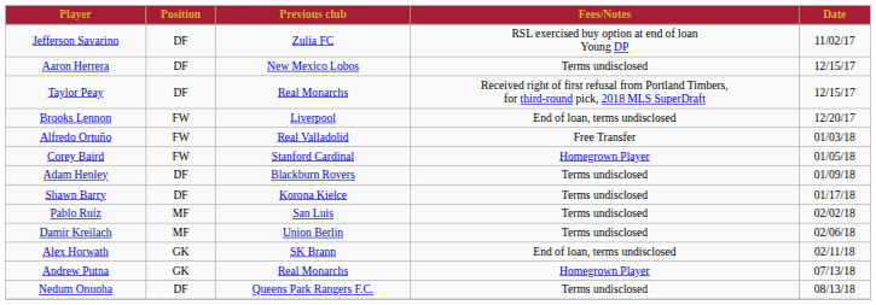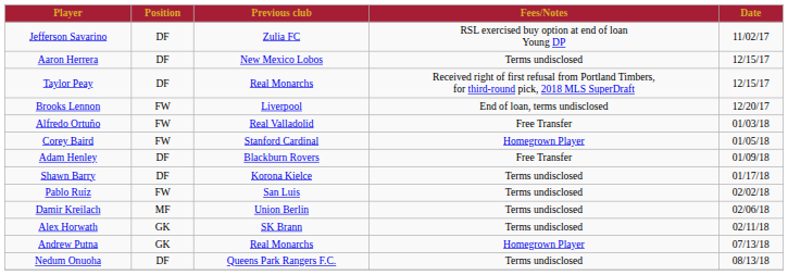 <table class="wikitable sortable" style="width:90%; text-align:center; font-size:95%;">
 <tr>
 <th style="background:#A51E36; color:#DAAC27; text-align:center;"><strong>Player </strong></th>
 <th style="background:#A51E36; color:#DAAC27; text-align:center;"><strong>Position </strong></th>
 <th style="background:#A51E36; color:#DAAC27; text-align:center;"><strong>Previous club</strong></th>
 <th style="background:#A51E36; color:#DAAC27; text-align:center;"><strong>Fees/Notes </strong></th>
 <th style="background:#A51E36; color:#DAAC27; text-align:center;"><strong>Date</strong></th>
 </tr>
 <tr>
 <td> <a href='#'>Jefferson Savarino</a></td>
 <td>DF</td>
 <td> <a href='#'>Zulia FC</a></td>
 <td>RSL exercised buy option at end of loan  <br>Young <a href='#'>DP</a></td>
 <td>11/02/17</td>
 </tr>
 <tr>
 <td> <a href='#'>Aaron Herrera</a></td>
 <td>DF</td>
 <td> <a href='#'>New Mexico Lobos</a></td>
 <td>Terms undisclosed </td>
 <td>12/15/17</td>
 </tr>
 <tr>
 <td> <a href='#'>Taylor Peay</a></td>
 <td>DF</td>
 <td> <a href='#'>Real Monarchs</a></td>
 <td>Received right of first refusal from Portland Timbers,<br>for <a href='#'>third-round</a> pick, <a href='#'>2018 MLS SuperDraft</a></td>
 <td>12/15/17</td>
 </tr>
 <tr>
 <td> <a href='#'>Brooks Lennon</a></td>
 <td>FW</td>
 <td> <a href='#'>Liverpool</a></td>
 <td>End of loan, terms undisclosed </td>
 <td>12/20/17</td>
 </tr>
 <tr>
 <td> <a href='#'>Alfredo Ortuño</a></td>
 <td>FW</td>
 <td> <a href='#'>Real Valladolid</a></td>
 <td>Free Transfer </td>
 <td>01/03/18</td>
 </tr>
 <tr>
 <td> <a href='#'>Corey Baird</a></td>
 <td>FW</td>
 <td> <a href='#'>Stanford Cardinal</a></td>
 <td><a href='#'>Homegrown Player</a></td>
 <td>01/05/18</td>
 </tr>
 <tr>
 <td> <a href='#'>Adam Henley</a></td>
 <td>DF</td>
 <td> <a href='#'>Blackburn Rovers</a></td>
-<td>Terms undisclosed </td>
+<td>Free Transfer </td>
 <td>01/09/18</td>
 </tr>
 <tr>
 <td> <a href='#'>Shawn Barry</a></td>
 <td>DF</td>
 <td> <a href='#'>Korona Kielce</a></td>
 <td>Terms undisclosed </td>
 <td>01/17/18</td>
 </tr>
 <tr>
 <td> <a href='#'>Pablo Ruíz</a></td>
-<td>MF</td>
+<td>FW</td>
 <td> <a href='#'>San Luis</a></td>
 <td>Terms undisclosed </td>
 <td>02/02/18</td>
 </tr>
 <tr>
 <td> <a href='#'>Damir Kreilach</a></td>
 <td>MF</td>
 <td> <a href='#'>Union Berlin</a></td>
 <td>Terms undisclosed </td>
 <td>02/06/18</td>
 </tr>
 <tr>
 <td> <a href='#'>Alex Horwath</a></td>
 <td>GK</td>
 <td> <a href='#'>SK Brann</a></td>
-<td>End of loan, terms undisclosed </td>
+<td>Terms undisclosed </td>
 <td>02/11/18</td>
 </tr>
 <tr>
 <td> <a href='#'>Andrew Putna</a></td>
 <td>GK</td>
 <td> <a href='#'>Real Monarchs</a></td>
 <td><a href='#'>Homegrown Player</a></td>
 <td>07/13/18</td>
 </tr>
 <tr>
 <td> <a href='#'>Nedum Onuoha</a></td>
 <td>DF</td>
 <td> <a href='#'>Queens Park Rangers F.C.</a></td>
 <td>Terms undisclosed </td>
 <td>08/13/18</td>
 </tr>
 <tr>
 </tr>
 </table>
